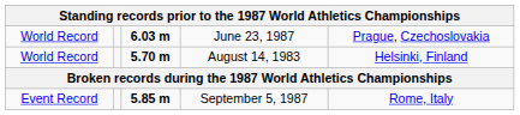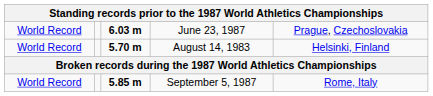 <table class="wikitable" style=" text-align:center; font-size:110%;" width="80%">
 <tr>
 <th colspan="5">Standing records prior to the 1987 World Athletics Championships</th>
 </tr>
 <tr>
 <td><a href='#'>World Record</a></td>
 <td></td>
 <td><strong>6.03 m</strong></td>
 <td>June 23, 1987</td>
 <td> <a href='#'>Prague</a>, <a href='#'>Czechoslovakia</a></td>
 </tr>
 <tr>
 <td><a href='#'>World Record</a></td>
 <td></td>
 <td><strong>5.70 m</strong></td>
 <td>August 14, 1983</td>
 <td> <a href='#'>Helsinki, Finland</a></td>
 </tr>
 <tr>
 <th colspan="5">Broken records during the 1987 World Athletics Championships</th>
 </tr>
 <tr>
-<td><a href='#'>Event Record</a></td>
+<td><a href='#'>World Record</a></td>
 <td></td>
 <td><strong>5.85 m</strong></td>
 <td>September 5, 1987</td>
 <td> <a href='#'>Rome, Italy</a></td>
 </tr>
 </table>
